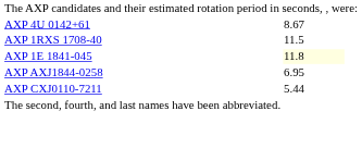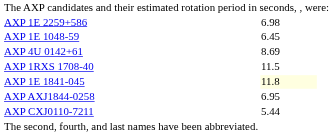 <table>
 <tr>
 <td colspan=3>The AXP candidates and their estimated rotation period in seconds, , were:</td>
 </tr>
 <tr>
+<td><a href='#'>AXP 1E 2259+586</a></td>
+<td>6.98</td>
+<td> </td>
+</tr>
+<tr>
+<td><a href='#'>AXP 1E 1048-59</a></td>
+<td>6.45</td>
+<td> </td>
+</tr>
+<tr>
 <td><a href='#'>AXP 4U 0142+61</a></td>
-<td>8.67</td>
+<td>8.69</td>
 <td> </td>
 </tr>
 <tr>
 <td><a href='#'>AXP 1RXS 1708-40</a></td>
 <td>11.5</td>
 <td> </td>
 </tr>
 <tr>
 <td><a href='#'>AXP 1E 1841-045</a></td>
 <td style="background: lightyellow;">11.8</td>
 <td> </td>
 </tr>
 <tr>
 <td><a href='#'>AXP AXJ1844-0258</a></td>
 <td>6.95</td>
 <td> </td>
 </tr>
 <tr>
 <td><a href='#'>AXP CXJ0110-7211</a></td>
 <td>5.44</td>
 <td> </td>
 </tr>
 <tr>
 <td colspan=3>The second, fourth, and last names have been abbreviated.</td>
 </tr>
 <tr>
 </tr>
 </table>
